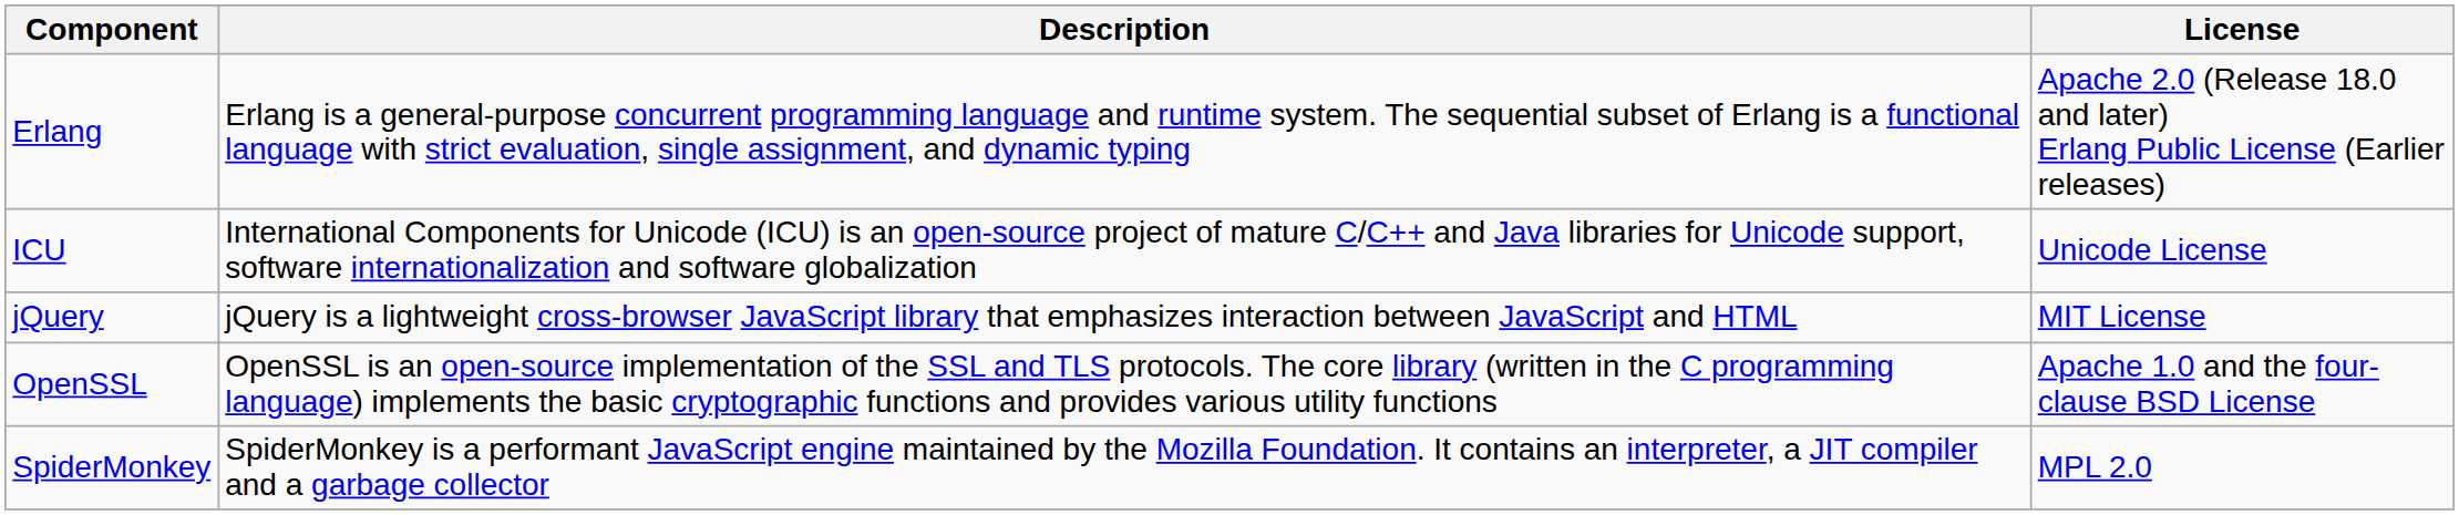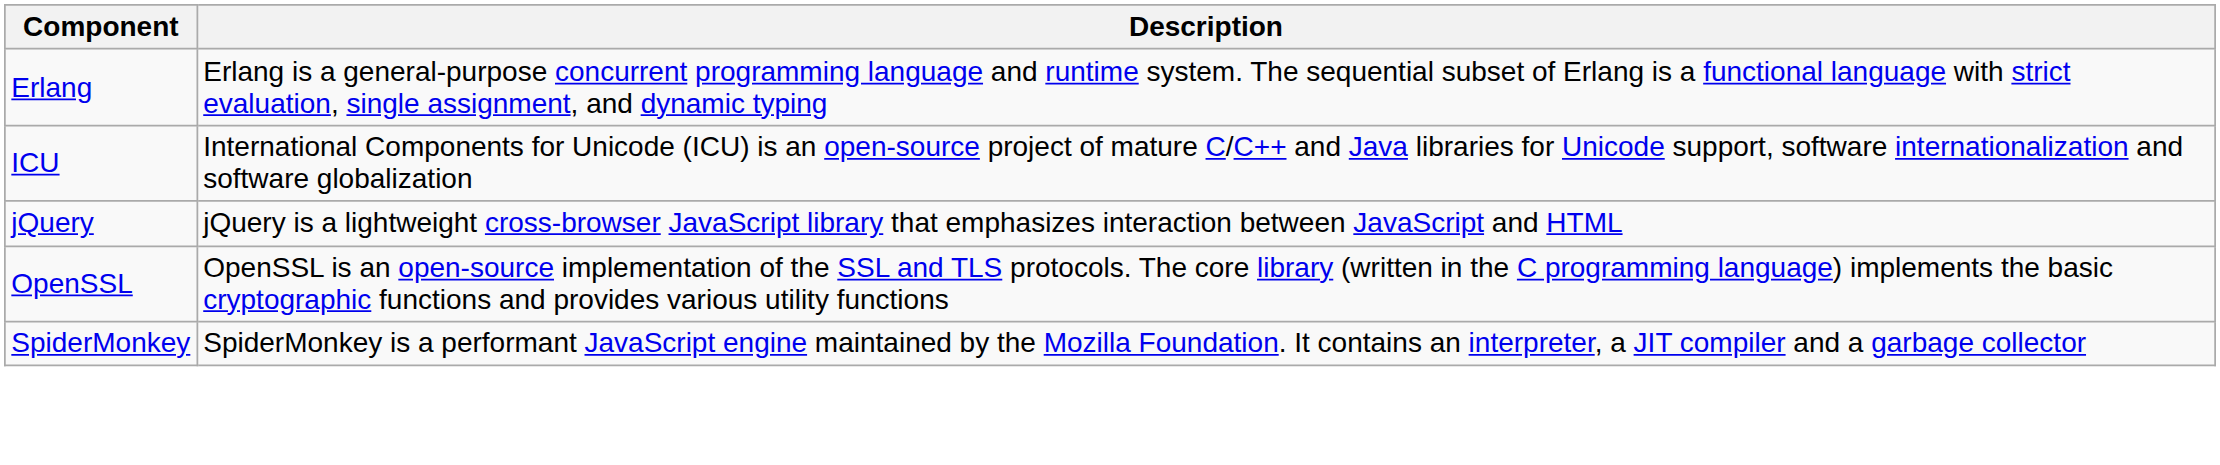 <table class="wikitable sortable" width = "100%">
 <tr>
 <th>Component</th>
 <th>Description</th>
-<th>License</th>
 </tr>
 <tr>
 <td><a href='#'>Erlang</a></td>
 <td>Erlang is a general-purpose <a href='#'>concurrent</a> <a href='#'>programming language</a> and <a href='#'>runtime</a> system. The sequential subset of Erlang is a <a href='#'>functional language</a> with <a href='#'>strict evaluation</a>, <a href='#'>single assignment</a>, and <a href='#'>dynamic typing</a></td>
-<td><a href='#'>Apache 2.0</a> (Release 18.0 and later)<br><a href='#'>Erlang Public License</a> (Earlier releases)</td>
 </tr>
 <tr>
 <td><a href='#'>ICU</a></td>
 <td>International Components for Unicode (ICU) is an <a href='#'>open-source</a> project of mature <a href='#'>C</a>/<a href='#'>C++</a> and <a href='#'>Java</a> libraries for <a href='#'>Unicode</a> support, software <a href='#'>internationalization</a> and software globalization</td>
-<td><a href='#'>Unicode License</a></td>
 </tr>
 <tr>
 <td><a href='#'>jQuery</a></td>
 <td>jQuery is a lightweight <a href='#'>cross-browser</a> <a href='#'>JavaScript library</a> that emphasizes interaction between <a href='#'>JavaScript</a> and <a href='#'>HTML</a></td>
-<td><a href='#'>MIT License</a></td>
 </tr>
 <tr>
 <td><a href='#'>OpenSSL</a></td>
 <td>OpenSSL is an <a href='#'>open-source</a> implementation of the <a href='#'>SSL and TLS</a> protocols. The core <a href='#'>library</a> (written in the <a href='#'>C programming language</a>) implements the basic <a href='#'>cryptographic</a> functions and provides various utility functions</td>
-<td><a href='#'>Apache 1.0</a> and the <a href='#'>four-clause BSD License</a></td>
 </tr>
 <tr>
 <td><a href='#'>SpiderMonkey</a></td>
 <td>SpiderMonkey is a performant <a href='#'>JavaScript engine</a> maintained by the <a href='#'>Mozilla Foundation</a>. It contains an <a href='#'>interpreter</a>, a <a href='#'>JIT compiler</a> and a <a href='#'>garbage collector</a></td>
-<td><a href='#'>MPL 2.0</a></td>
 </tr>
 </table>
